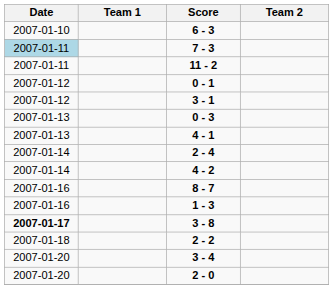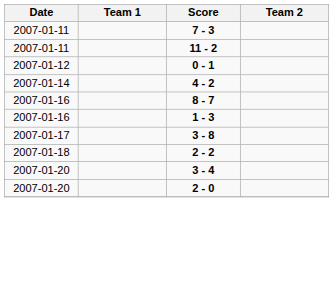 <table class="wikitable">
 <tr>
 <th width="100">Date</th>
 <th width="120">Team 1</th>
 <th width="100">Score</th>
 <th width="120">Team 2</th>
 </tr>
 <tr>
-<td align="center">2007-01-10</td>
-<td align="left"></td>
-<td align="center"><strong>6 - 3</strong></td>
-<td align="left"></td>
-</tr>
-<tr>
-<td align="center" style="background: lightblue;">2007-01-11</td>
+<td align="center">2007-01-11</td>
 <td align="left"></td>
 <td align="center"><strong>7 - 3</strong></td>
 <td align="left"></td>
 </tr>
 <tr>
 <td align="center">2007-01-11</td>
 <td align="left"></td>
 <td align="center"><strong>11 - 2</strong></td>
 <td align="left"></td>
 </tr>
 <tr>
 <td align="center">2007-01-12</td>
 <td align="left"></td>
 <td align="center"><strong>0 - 1</strong></td>
-<td align="left"></td>
-</tr>
-<tr>
-<td align="center">2007-01-12</td>
-<td align="left"></td>
-<td align="center"><strong>3 - 1</strong></td>
-<td align="left"></td>
-</tr>
-<tr>
-<td align="center">2007-01-13</td>
-<td align="left"></td>
-<td align="center"><strong>0 - 3</strong></td>
-<td align="left"></td>
-</tr>
-<tr>
-<td align="center">2007-01-13</td>
-<td align="left"></td>
-<td align="center"><strong>4 - 1</strong></td>
-<td align="left"></td>
-</tr>
-<tr>
-<td align="center">2007-01-14</td>
-<td align="left"></td>
-<td align="center"><strong>2 - 4</strong></td>
 <td align="left"></td>
 </tr>
 <tr>
 <td align="center">2007-01-14</td>
 <td align="left"></td>
 <td align="center"><strong>4 - 2</strong></td>
 <td align="left"></td>
 </tr>
 <tr>
 <td align="center">2007-01-16</td>
 <td align="left"></td>
 <td align="center"><strong>8 - 7</strong></td>
 <td align="left"></td>
 </tr>
 <tr>
 <td align="center">2007-01-16</td>
 <td align="left"></td>
 <td align="center"><strong>1 - 3</strong></td>
 <td align="left"></td>
 </tr>
 <tr>
-<td align="center"><strong>2007-01-17</strong></td>
+<td align="center">2007-01-17</td>
 <td align="left"></td>
 <td align="center"><strong>3 - 8</strong></td>
 <td align="left"></td>
 </tr>
 <tr>
 <td align="center">2007-01-18</td>
 <td align="left"></td>
 <td align="center"><strong>2 - 2</strong></td>
 <td align="left"></td>
 </tr>
 <tr>
 <td align="center">2007-01-20</td>
 <td align="left"></td>
 <td align="center"><strong>3 - 4</strong></td>
 <td align="left"></td>
 </tr>
 <tr>
 <td align="center">2007-01-20</td>
 <td align="left"></td>
 <td align="center"><strong>2 - 0</strong></td>
 <td align="left"></td>
 </tr>
 <tr>
 </tr>
 </table>
